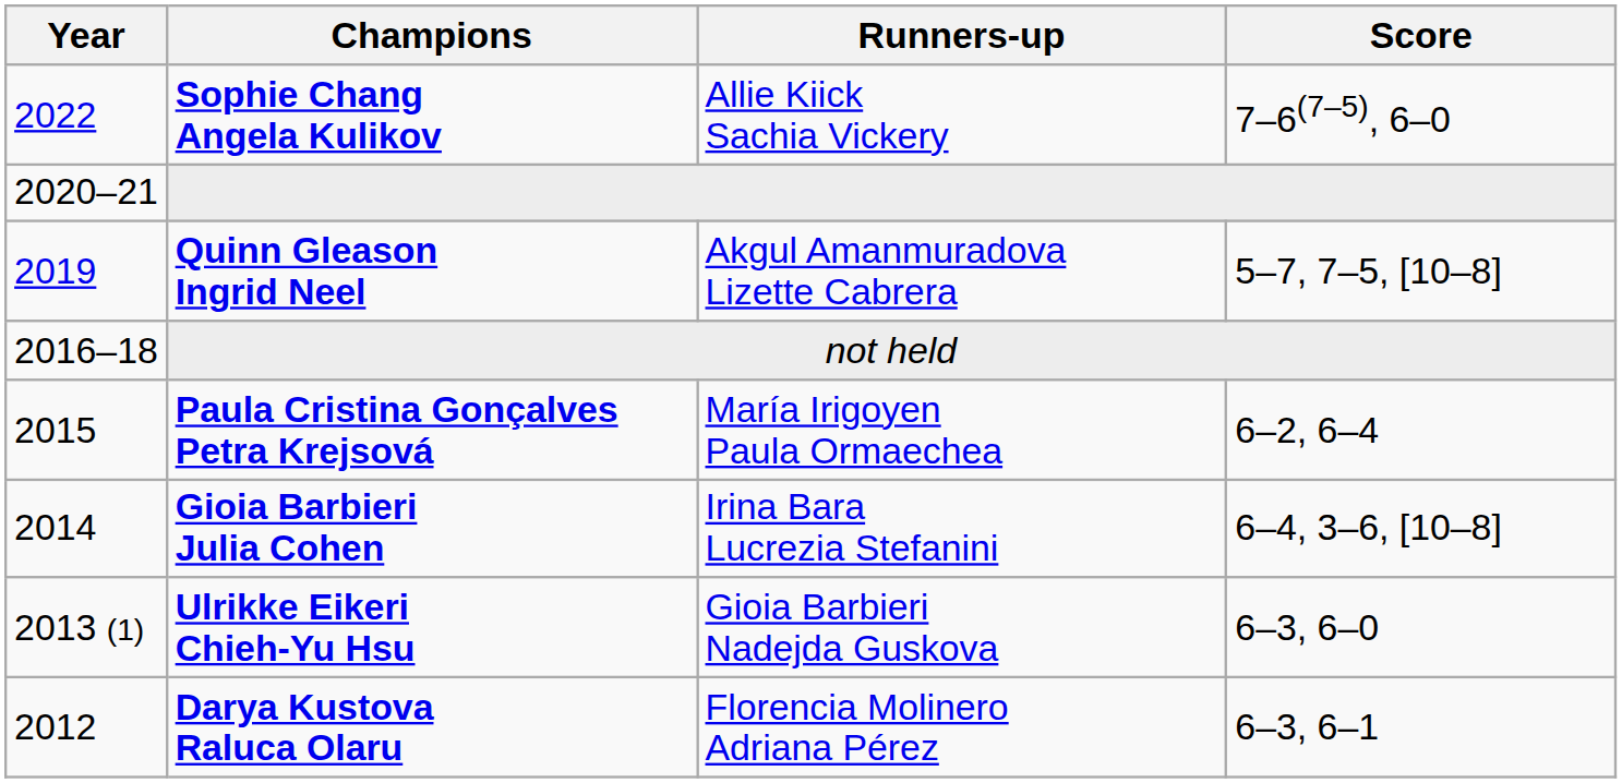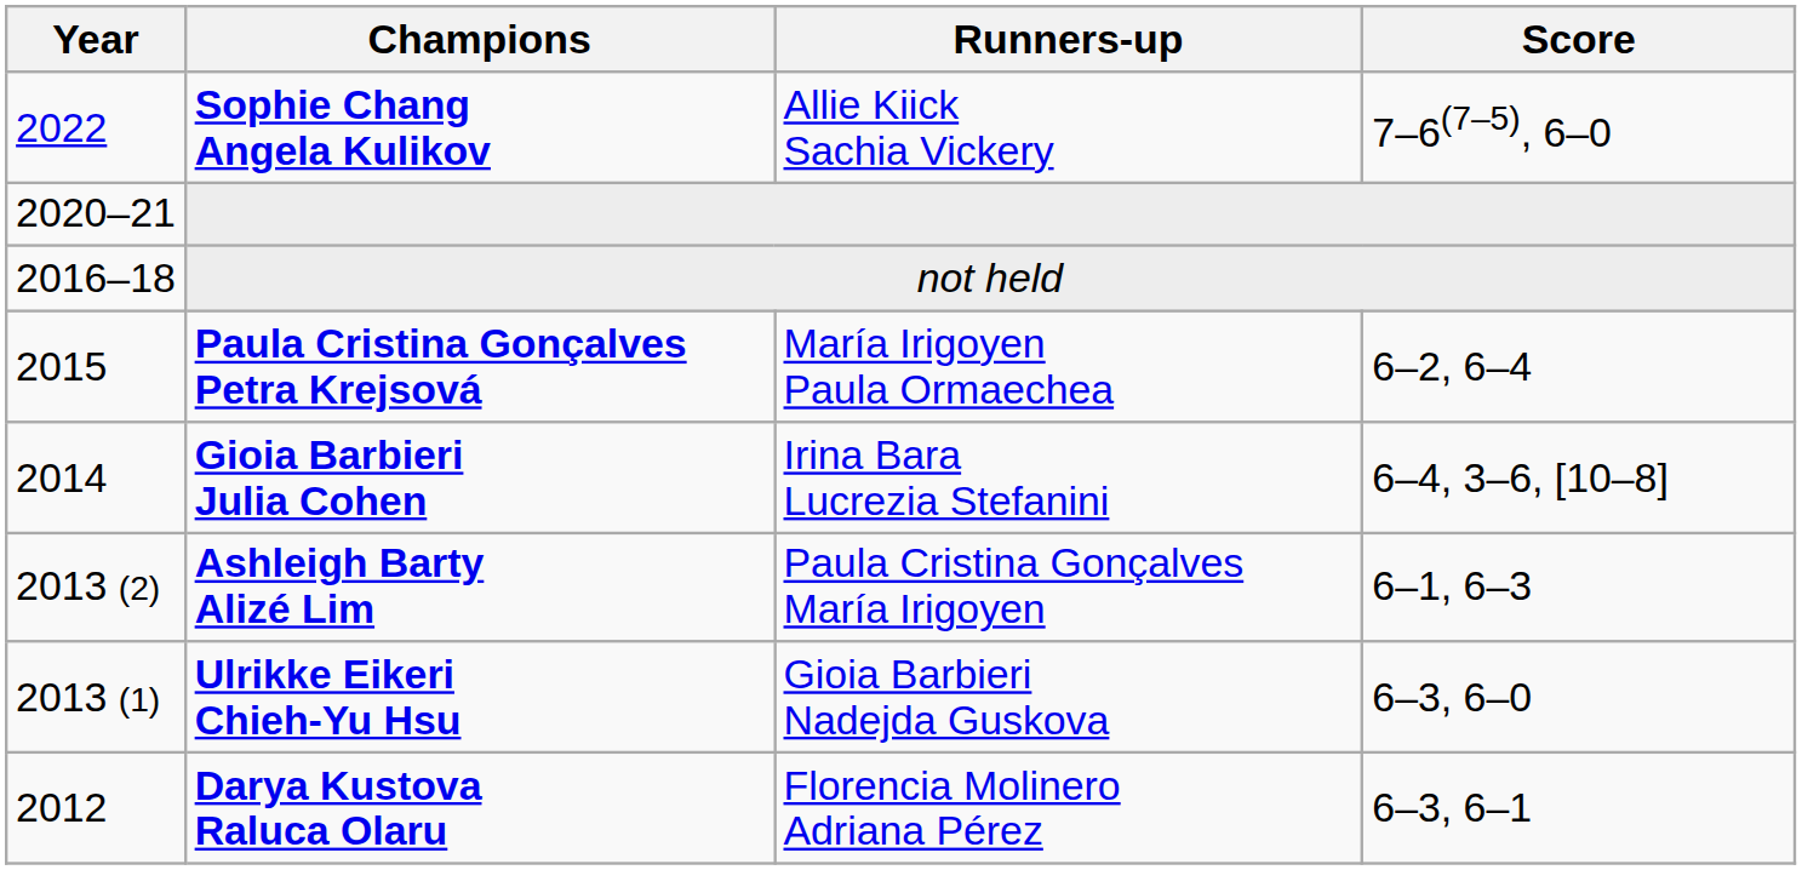 <table class="wikitable" style="font-size:90%">
 <tr>
 <th>Year</th>
 <th width="200">Champions</th>
 <th width="200">Runners-up</th>
 <th width="145">Score</th>
 </tr>
 <tr>
 <td><a href='#'>2022</a></td>
 <td> <strong><a href='#'>Sophie Chang</a></strong> <br>  <strong><a href='#'>Angela Kulikov</a></strong></td>
 <td> <a href='#'>Allie Kiick</a> <br>  <a href='#'>Sachia Vickery</a></td>
 <td>7–6<sup>(7–5)</sup>, 6–0</td>
 </tr>
 <tr>
 <td>2020–21</td>
 <td colspan=3 bgcolor="#ededed"></td>
 </tr>
 <tr>
-<td><a href='#'>2019</a></td>
-<td> <strong><a href='#'>Quinn Gleason</a></strong> <br>  <strong><a href='#'>Ingrid Neel</a></strong></td>
-<td> <a href='#'>Akgul Amanmuradova</a> <br>  <a href='#'>Lizette Cabrera</a></td>
-<td>5–7, 7–5, [10–8]</td>
-</tr>
-<tr>
 <td>2016–18</td>
 <td colspan=3 style="text-align:center; background:#ededed;"><em>not held</em></td>
 </tr>
 <tr>
 <td>2015</td>
 <td> <strong><a href='#'>Paula Cristina Gonçalves</a></strong> <br>  <strong><a href='#'>Petra Krejsová</a></strong></td>
 <td> <a href='#'>María Irigoyen</a> <br>  <a href='#'>Paula Ormaechea</a></td>
 <td>6–2, 6–4</td>
 </tr>
 <tr>
 <td>2014</td>
 <td> <strong><a href='#'>Gioia Barbieri</a></strong> <br>  <strong><a href='#'>Julia Cohen</a></strong></td>
 <td> <a href='#'>Irina Bara</a> <br>  <a href='#'>Lucrezia Stefanini</a></td>
 <td>6–4, 3–6, [10–8]</td>
 </tr>
 <tr>
+<td>2013 <small>(2)</small></td>
+<td> <strong><a href='#'>Ashleigh Barty</a></strong> <br>  <strong><a href='#'>Alizé Lim</a></strong></td>
+<td> <a href='#'>Paula Cristina Gonçalves</a> <br>  <a href='#'>María Irigoyen</a></td>
+<td>6–1, 6–3</td>
+</tr>
+<tr>
 <td>2013 <small>(1)</small></td>
 <td> <strong><a href='#'>Ulrikke Eikeri</a></strong> <br>  <strong><a href='#'>Chieh-Yu Hsu</a></strong></td>
 <td> <a href='#'>Gioia Barbieri</a> <br>  <a href='#'>Nadejda Guskova</a></td>
 <td>6–3, 6–0</td>
 </tr>
 <tr>
 <td>2012</td>
 <td> <strong><a href='#'>Darya Kustova</a></strong> <br>  <strong><a href='#'>Raluca Olaru</a></strong></td>
 <td> <a href='#'>Florencia Molinero</a> <br>  <a href='#'>Adriana Pérez</a></td>
 <td>6–3, 6–1</td>
 </tr>
 </table>
